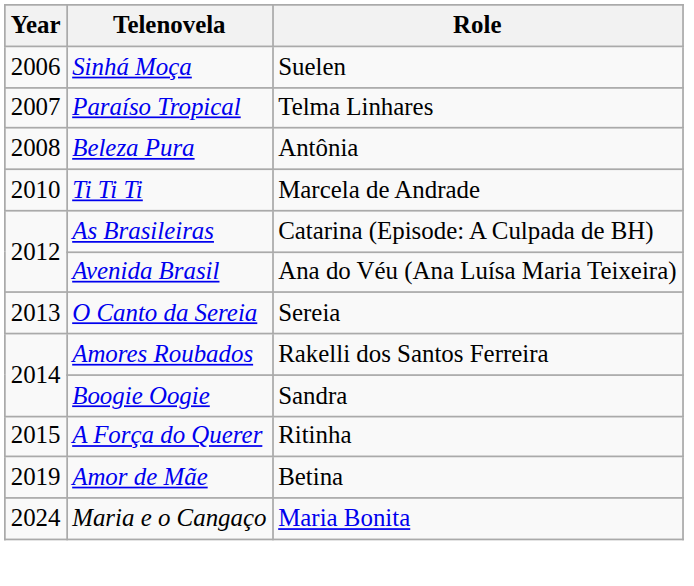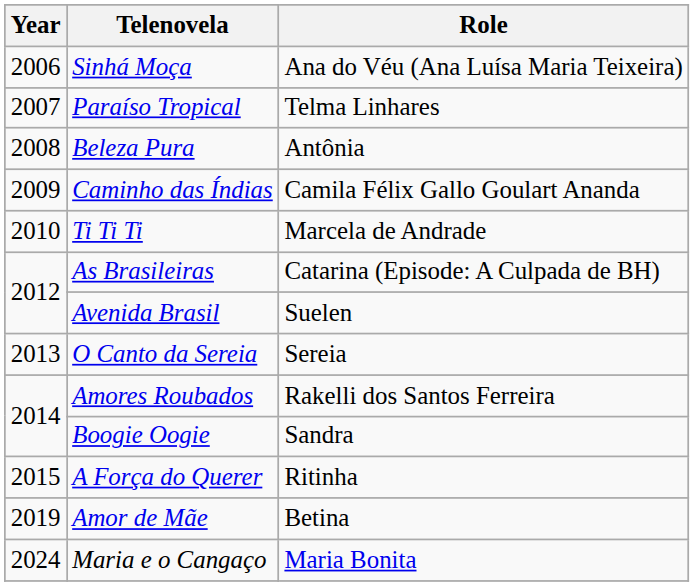 <table class="wikitable" style="font-size: 90%;">
 <tr>
 <th>Year</th>
 <th>Telenovela</th>
 <th>Role</th>
 </tr>
 <tr>
 <td>2006</td>
 <td><em><a href='#'>Sinhá Moça</a></em></td>
-<td>Suelen</td>
+<td>Ana do Véu (Ana Luísa Maria Teixeira)</td>
 </tr>
 <tr>
 <td>2007</td>
 <td><em><a href='#'>Paraíso Tropical</a></em></td>
 <td>Telma Linhares</td>
 </tr>
 <tr>
 <td>2008</td>
 <td><em><a href='#'>Beleza Pura</a></em></td>
 <td>Antônia</td>
+</tr>
+<tr>
+<td>2009</td>
+<td><em><a href='#'>Caminho das Índias</a></em></td>
+<td>Camila Félix Gallo Goulart Ananda</td>
 </tr>
 <tr>
 <td>2010</td>
 <td><em><a href='#'>Ti Ti Ti</a></em></td>
 <td>Marcela de Andrade</td>
 </tr>
 <tr>
 <td rowspan="2">2012</td>
 <td><em><a href='#'>As Brasileiras</a></em></td>
 <td>Catarina (Episode: A Culpada de BH)</td>
 </tr>
 <tr>
 <td><em><a href='#'>Avenida Brasil</a></em></td>
-<td>Ana do Véu (Ana Luísa Maria Teixeira)</td>
+<td>Suelen</td>
 </tr>
 <tr>
 <td>2013</td>
 <td><em><a href='#'>O Canto da Sereia</a></em></td>
 <td>Sereia</td>
 </tr>
 <tr>
 <td rowspan="2">2014</td>
 <td><em><a href='#'>Amores Roubados</a></em></td>
 <td>Rakelli dos Santos Ferreira</td>
 </tr>
 <tr>
 <td><em><a href='#'>Boogie Oogie</a></em></td>
 <td>Sandra</td>
 </tr>
 <tr>
 <td>2015</td>
 <td><em><a href='#'>A Força do Querer</a></em></td>
 <td>Ritinha</td>
 </tr>
 <tr>
 <td>2019</td>
 <td><em><a href='#'>Amor de Mãe</a></em></td>
 <td>Betina</td>
 </tr>
 <tr>
 <td>2024</td>
 <td><em>Maria e o Cangaço</em></td>
 <td><a href='#'>Maria Bonita</a></td>
 </tr>
 </table>
